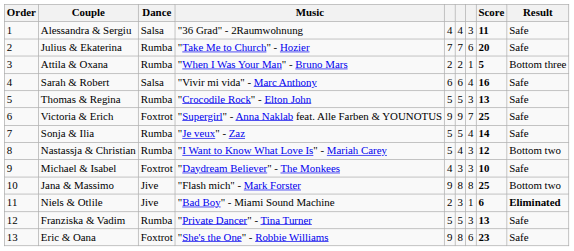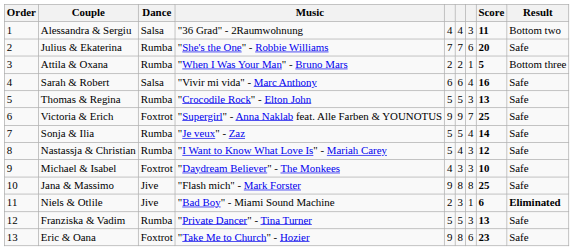 <table class="wikitable sortable center">
 <tr>
 <th>Order</th>
 <th>Couple</th>
 <th>Dance</th>
 <th>Music</th>
 <th><small></small></th>
 <th><small></small></th>
 <th><small></small></th>
 <th>Score</th>
 <th>Result</th>
 </tr>
 <tr>
 <td>1</td>
 <td>Alessandra & Sergiu</td>
 <td>Salsa</td>
 <td>"36 Grad" - 2Raumwohnung</td>
 <td>4</td>
 <td>4</td>
 <td>3</td>
 <td><strong>11</strong></td>
-<td>Safe</td>
+<td>Bottom two</td>
 </tr>
 <tr>
 <td>2</td>
 <td>Julius & Ekaterina</td>
 <td>Rumba</td>
-<td>"<a href='#'>Take Me to Church</a>" - <a href='#'>Hozier</a></td>
+<td>"<a href='#'>She's the One</a>" - <a href='#'>Robbie Williams</a></td>
 <td>7</td>
 <td>7</td>
 <td>6</td>
 <td><strong>20</strong></td>
 <td>Safe</td>
 </tr>
 <tr>
 <td>3</td>
 <td>Attila & Oxana</td>
 <td>Rumba</td>
 <td>"<a href='#'>When I Was Your Man</a>" - <a href='#'>Bruno Mars</a></td>
 <td>2</td>
 <td>2</td>
 <td>1</td>
 <td><strong>5</strong></td>
 <td>Bottom three</td>
 </tr>
 <tr>
 <td>4</td>
 <td>Sarah & Robert</td>
 <td>Salsa</td>
 <td>"Vivir mi vida" - <a href='#'>Marc Anthony</a></td>
 <td>6</td>
 <td>6</td>
 <td>4</td>
 <td><strong>16</strong></td>
 <td>Safe</td>
 </tr>
 <tr>
 <td>5</td>
 <td>Thomas & Regina</td>
 <td>Rumba</td>
 <td>"<a href='#'>Crocodile Rock</a>" - <a href='#'>Elton John</a></td>
 <td>5</td>
 <td>5</td>
 <td>3</td>
 <td><strong>13</strong></td>
 <td>Safe</td>
 </tr>
 <tr>
 <td>6</td>
 <td>Victoria & Erich</td>
 <td>Foxtrot</td>
 <td>"<a href='#'>Supergirl</a>" - <a href='#'>Anna Naklab</a> feat. Alle Farben & YOUNOTUS</td>
 <td>9</td>
 <td>9</td>
 <td>7</td>
 <td><strong>25</strong></td>
 <td>Safe</td>
 </tr>
 <tr>
 <td>7</td>
 <td>Sonja & Ilia</td>
 <td>Rumba</td>
 <td>"<a href='#'>Je veux</a>" - <a href='#'>Zaz</a></td>
 <td>5</td>
 <td>5</td>
 <td>4</td>
 <td><strong>14</strong></td>
 <td>Safe</td>
 </tr>
 <tr>
 <td>8</td>
 <td>Nastassja & Christian</td>
 <td>Rumba</td>
 <td>"<a href='#'>I Want to Know What Love Is</a>" - <a href='#'>Mariah Carey</a></td>
 <td>5</td>
 <td>4</td>
 <td>3</td>
 <td><strong>12</strong></td>
-<td>Bottom two</td>
+<td>Safe</td>
 </tr>
 <tr>
 <td>9</td>
 <td>Michael & Isabel</td>
 <td>Foxtrot</td>
 <td>"<a href='#'>Daydream Believer</a>" - <a href='#'>The Monkees</a></td>
 <td>4</td>
 <td>3</td>
 <td>3</td>
 <td><strong>10</strong></td>
 <td>Safe</td>
 </tr>
 <tr>
 <td>10</td>
 <td>Jana & Massimo</td>
 <td>Jive</td>
 <td>"Flash mich" - <a href='#'>Mark Forster</a></td>
 <td>9</td>
 <td>8</td>
 <td>8</td>
 <td><strong>25</strong></td>
-<td>Bottom two</td>
+<td>Safe</td>
 </tr>
 <tr>
 <td>11</td>
 <td>Niels & Otlile</td>
 <td>Jive</td>
 <td>"<a href='#'>Bad Boy</a>" - Miami Sound Machine</td>
 <td>2</td>
 <td>3</td>
 <td>1</td>
 <td><strong>6</strong></td>
 <td><strong>Eliminated</strong></td>
 </tr>
 <tr>
 <td>12</td>
 <td>Franziska & Vadim</td>
 <td>Rumba</td>
 <td>"<a href='#'>Private Dancer</a>" - <a href='#'>Tina Turner</a></td>
 <td>5</td>
 <td>5</td>
 <td>3</td>
 <td><strong>13</strong></td>
 <td>Safe</td>
 </tr>
 <tr>
 <td>13</td>
 <td>Eric & Oana</td>
 <td>Foxtrot</td>
-<td>"<a href='#'>She's the One</a>" - <a href='#'>Robbie Williams</a></td>
+<td>"<a href='#'>Take Me to Church</a>" - <a href='#'>Hozier</a></td>
 <td>9</td>
 <td>8</td>
 <td>6</td>
 <td><strong>23</strong></td>
 <td>Safe</td>
 </tr>
 </table>
